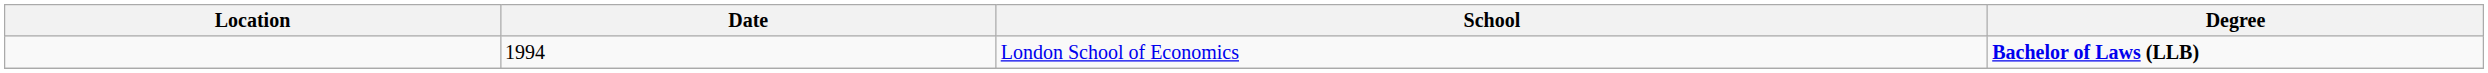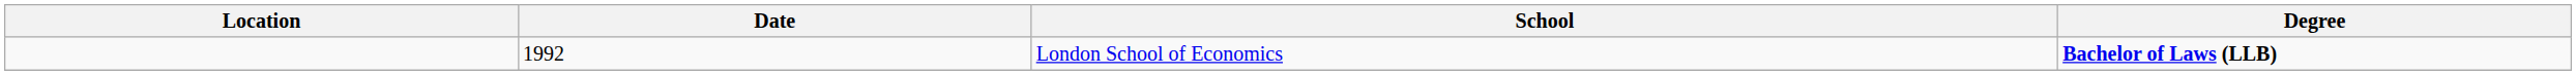 <table class="wikitable" style="width:100%;">
 <tr>
 <th style="width:20%;">Location</th>
 <th style="width:20%;">Date</th>
 <th style="width:40%;">School</th>
 <th style="width:20%;">Degree</th>
 </tr>
 <tr>
 <td></td>
-<td>1994</td>
+<td>1992</td>
 <td><a href='#'>London School of Economics</a></td>
 <td><strong><a href='#'>Bachelor of Laws</a> (LLB)  </strong></td>
 </tr>
 <tr>
 </tr>
 </table>
